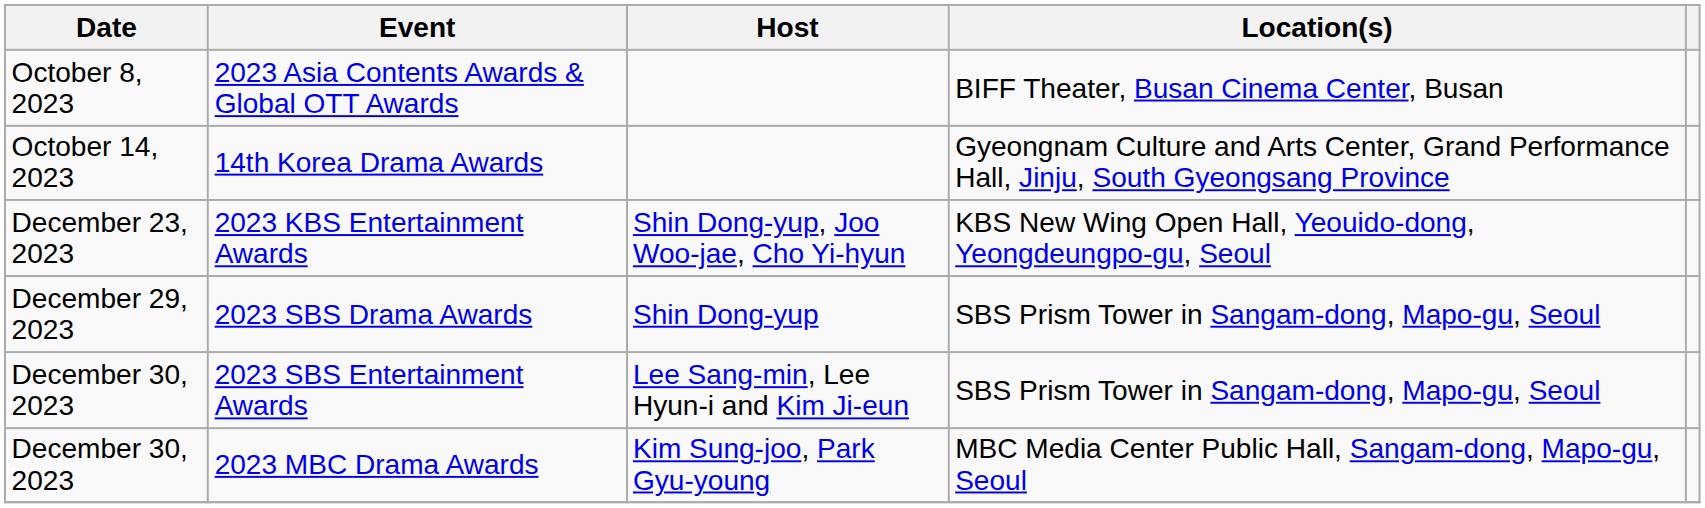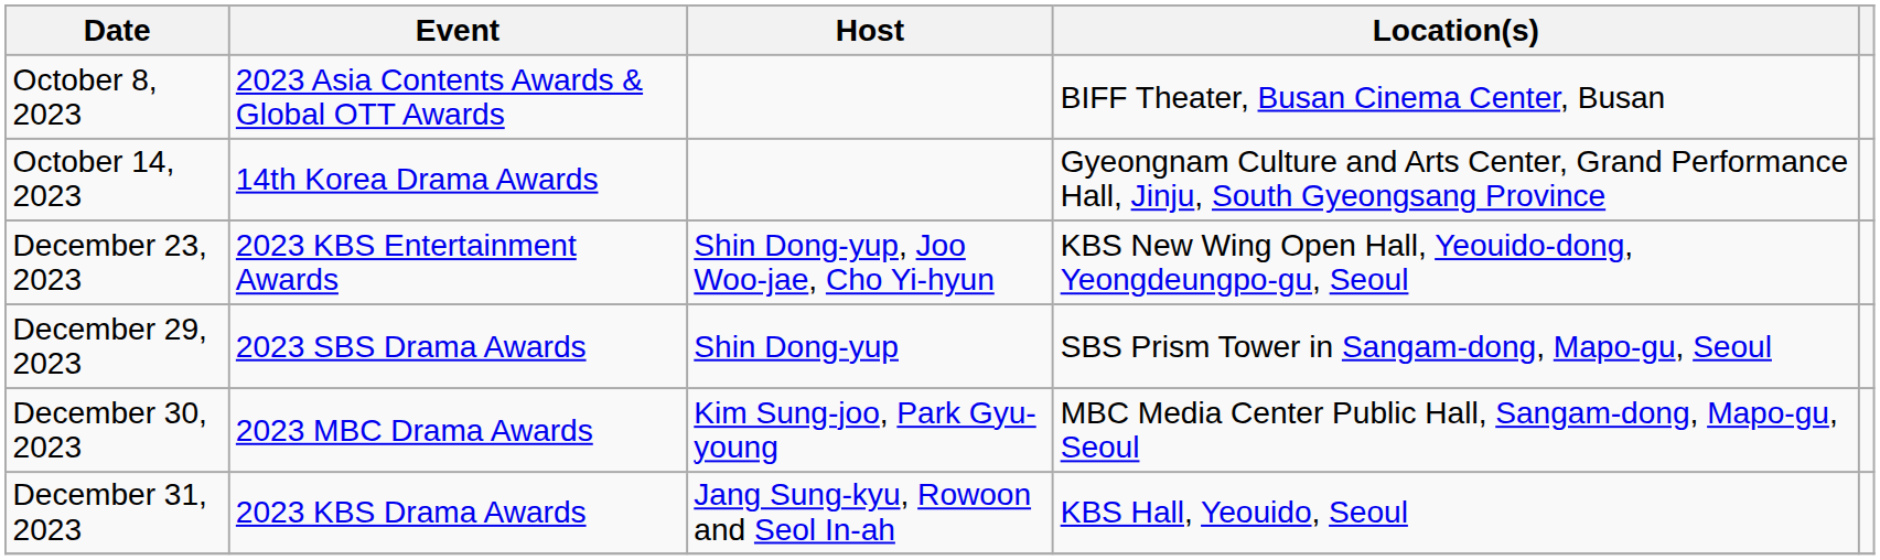 <table class="wikitable sortable" style="font-size:90%;">
 <tr>
 <th>Date</th>
 <th>Event</th>
 <th>Host</th>
 <th>Location(s)</th>
 <th></th>
 </tr>
 <tr>
 <td>October 8, 2023</td>
 <td><a href='#'>2023 Asia Contents Awards & Global OTT Awards</a></td>
 <td></td>
 <td>BIFF Theater, <a href='#'>Busan Cinema Center</a>, Busan</td>
 <td style="text-align: center;"></td>
 </tr>
 <tr>
 <td>October 14, 2023</td>
 <td><a href='#'>14th Korea Drama Awards</a></td>
 <td></td>
 <td>Gyeongnam Culture and Arts Center, Grand Performance Hall, <a href='#'>Jinju</a>, <a href='#'>South Gyeongsang Province</a></td>
 <td style="text-align: center;"></td>
 </tr>
 <tr>
 <td>December 23, 2023</td>
 <td><a href='#'>2023 KBS Entertainment Awards</a></td>
 <td><a href='#'>Shin Dong-yup</a>, <a href='#'>Joo Woo-jae</a>, <a href='#'>Cho Yi-hyun</a></td>
 <td>KBS New Wing Open Hall, <a href='#'>Yeouido-dong</a>, <a href='#'>Yeongdeungpo-gu</a>, <a href='#'>Seoul</a></td>
 <td style="text-align: center;"></td>
 </tr>
 <tr>
 <td>December 29, 2023</td>
 <td><a href='#'>2023 SBS Drama Awards</a></td>
 <td><a href='#'>Shin Dong-yup</a></td>
 <td>SBS Prism Tower in <a href='#'>Sangam-dong</a>, <a href='#'>Mapo-gu</a>, <a href='#'>Seoul</a></td>
 <td style="text-align: center;"></td>
 </tr>
 <tr>
 <td>December 30, 2023</td>
-<td><a href='#'>2023 SBS Entertainment Awards</a></td>
-<td><a href='#'>Lee Sang-min</a>, Lee Hyun-i and <a href='#'>Kim Ji-eun</a></td>
-<td>SBS Prism Tower in <a href='#'>Sangam-dong</a>, <a href='#'>Mapo-gu</a>, <a href='#'>Seoul</a></td>
-<td style="text-align: center;"></td>
-</tr>
-<tr>
-<td>December 30, 2023</td>
 <td><a href='#'>2023 MBC Drama Awards</a></td>
 <td><a href='#'>Kim Sung-joo</a>, <a href='#'>Park Gyu-young</a></td>
 <td>MBC Media Center Public Hall, <a href='#'>Sangam-dong</a>, <a href='#'>Mapo-gu</a>, <a href='#'>Seoul</a></td>
 <td style="text-align: center;"></td>
 </tr>
 <tr>
+<td>December 31, 2023</td>
+<td><a href='#'>2023 KBS Drama Awards</a></td>
+<td><a href='#'>Jang Sung-kyu</a>, <a href='#'>Rowoon</a> and <a href='#'>Seol In-ah</a></td>
+<td><a href='#'>KBS Hall</a>, <a href='#'>Yeouido</a>, <a href='#'>Seoul</a></td>
+<td style="text-align: center;"></td>
+</tr>
+<tr>
 </tr>
 </table>
